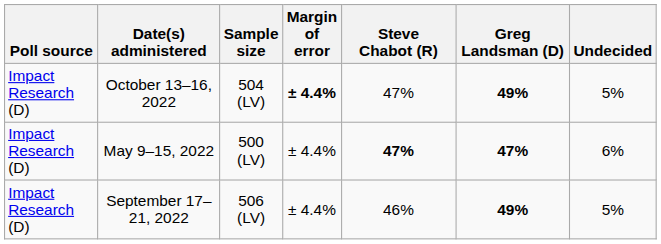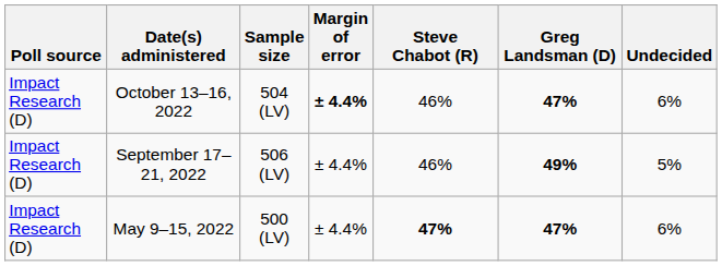 <table class="wikitable" style="font-size:90%;text-align:center;">
 <tr valign=bottom>
 <th>Poll source</th>
 <th>Date(s)<br>administered</th>
 <th>Sample<br>size</th>
 <th>Margin<br>of error</th>
 <th style="width:100px;">Steve<br>Chabot (R)</th>
 <th style="width:100px;">Greg<br>Landsman (D)</th>
 <th>Undecided</th>
 </tr>
 <tr>
 <td style="text-align:left;"><a href='#'>Impact Research</a> (D)</td>
 <td>October 13–16, 2022</td>
 <td>504 (LV)</td>
 <td><strong>± 4.4%</strong></td>
-<td>47%</td>
+<td>46%</td>
+<td><strong>47%</strong></td>
+<td>6%</td>
+</tr>
+<tr>
+<td style="text-align:left;"><a href='#'>Impact Research</a> (D)</td>
+<td>September 17–21, 2022</td>
+<td>506 (LV)</td>
+<td>± 4.4%</td>
+<td>46%</td>
 <td><strong>49%</strong></td>
 <td>5%</td>
 </tr>
 <tr>
 <td style="text-align:left;"><a href='#'>Impact Research</a> (D)</td>
 <td>May 9–15, 2022</td>
 <td>500 (LV)</td>
 <td>± 4.4%</td>
 <td><strong>47%</strong></td>
 <td><strong>47%</strong></td>
 <td>6%</td>
 </tr>
-<tr>
-<td style="text-align:left;"><a href='#'>Impact Research</a> (D)</td>
-<td>September 17–21, 2022</td>
-<td>506 (LV)</td>
-<td>± 4.4%</td>
-<td>46%</td>
-<td><strong>49%</strong></td>
-<td>5%</td>
-</tr>
 </table>
